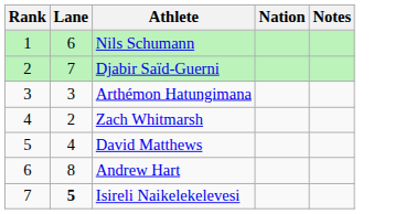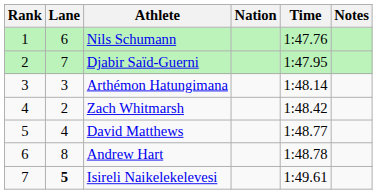 <table class="wikitable sortable" style="text-align:center">
 <tr>
 <th>Rank</th>
 <th>Lane</th>
 <th>Athlete</th>
 <th>Nation</th>
+<th>Time</th>
 <th>Notes</th>
 </tr>
 <tr bgcolor = "bbf3bb">
 <td>1</td>
 <td>6</td>
 <td align="left"><a href='#'>Nils Schumann</a></td>
 <td align="left"></td>
+<td>1:47.76</td>
 <td></td>
 </tr>
 <tr bgcolor = "bbf3bb">
 <td>2</td>
 <td>7</td>
 <td align="left"><a href='#'>Djabir Saïd-Guerni</a></td>
 <td align="left"></td>
+<td>1:47.95</td>
 <td></td>
 </tr>
 <tr>
 <td>3</td>
 <td>3</td>
 <td align="left"><a href='#'>Arthémon Hatungimana</a></td>
 <td align="left"></td>
+<td>1:48.14</td>
 <td></td>
 </tr>
 <tr>
 <td>4</td>
 <td>2</td>
 <td align="left"><a href='#'>Zach Whitmarsh</a></td>
 <td align="left"></td>
+<td>1:48.42</td>
 <td></td>
 </tr>
 <tr>
 <td>5</td>
 <td>4</td>
 <td align="left"><a href='#'>David Matthews</a></td>
 <td align="left"></td>
+<td>1:48.77</td>
 <td></td>
 </tr>
 <tr>
 <td>6</td>
 <td>8</td>
 <td align="left"><a href='#'>Andrew Hart</a></td>
 <td align="left"></td>
+<td>1:48.78</td>
 <td></td>
 </tr>
 <tr>
 <td>7</td>
 <td><strong>5</strong></td>
 <td align="left"><a href='#'>Isireli Naikelekelevesi</a></td>
 <td align="left"></td>
+<td>1:49.61</td>
 <td></td>
 </tr>
 </table>
